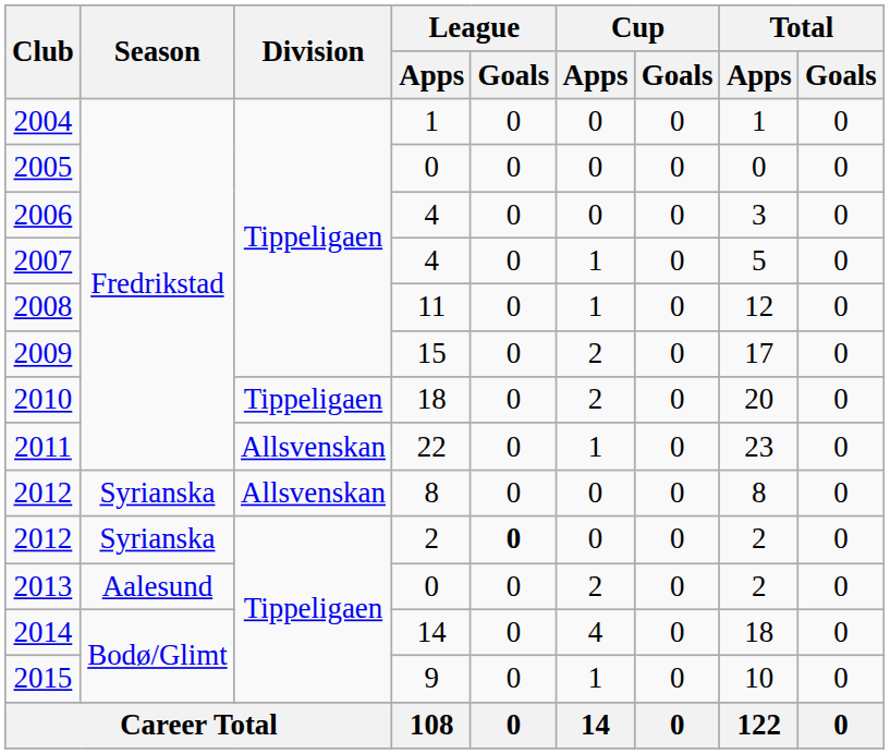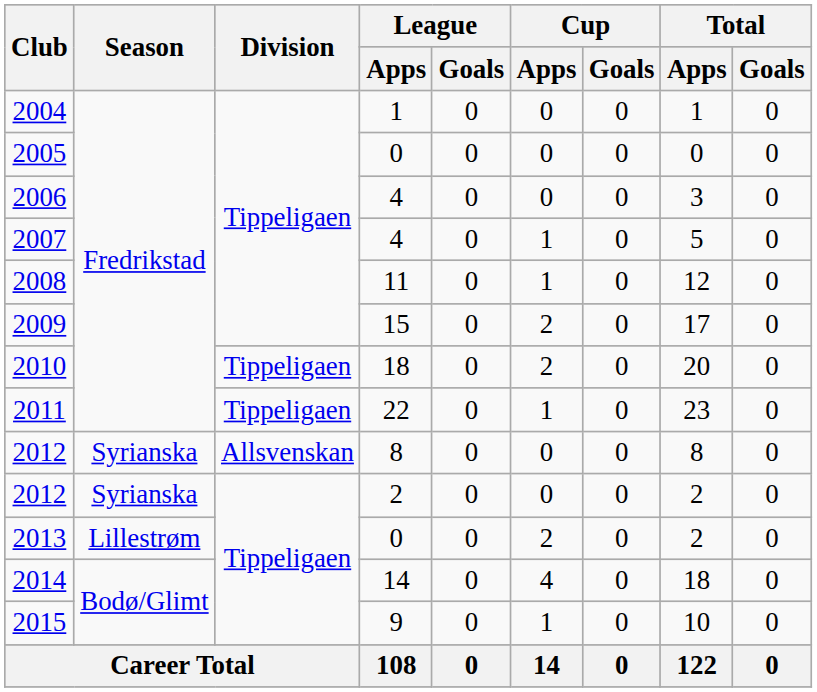 <table class="wikitable" style="text-align: center;">
 <tr>
 <th rowspan="2">Club</th>
 <th rowspan="2">Season</th>
 <th rowspan="2">Division</th>
 <th colspan="2">League</th>
 <th colspan="2">Cup</th>
 <th colspan="2">Total</th>
 </tr>
 <tr>
 <th>Apps</th>
 <th>Goals</th>
 <th>Apps</th>
 <th>Goals</th>
 <th>Apps</th>
 <th>Goals</th>
 </tr>
 <tr>
 <td><a href='#'>2004</a></td>
 <td rowspan="8" valign="center"><a href='#'>Fredrikstad</a></td>
 <td rowspan="6" valign="center"><a href='#'>Tippeligaen</a></td>
 <td>1</td>
 <td>0</td>
 <td>0</td>
 <td>0</td>
 <td>1</td>
 <td>0</td>
 </tr>
 <tr>
 <td><a href='#'>2005</a></td>
 <td>0</td>
 <td>0</td>
 <td>0</td>
 <td>0</td>
 <td>0</td>
 <td>0</td>
 </tr>
 <tr>
 <td><a href='#'>2006</a></td>
 <td>4</td>
 <td>0</td>
 <td>0</td>
 <td>0</td>
 <td>3</td>
 <td>0</td>
 </tr>
 <tr>
 <td><a href='#'>2007</a></td>
 <td>4</td>
 <td>0</td>
 <td>1</td>
 <td>0</td>
 <td>5</td>
 <td>0</td>
 </tr>
 <tr>
 <td><a href='#'>2008</a></td>
 <td>11</td>
 <td>0</td>
 <td>1</td>
 <td>0</td>
 <td>12</td>
 <td>0</td>
 </tr>
 <tr>
 <td><a href='#'>2009</a></td>
 <td>15</td>
 <td>0</td>
 <td>2</td>
 <td>0</td>
 <td>17</td>
 <td>0</td>
 </tr>
 <tr>
 <td><a href='#'>2010</a></td>
 <td rowspan="1" valign="center"><a href='#'>Tippeligaen</a></td>
 <td>18</td>
 <td>0</td>
 <td>2</td>
 <td>0</td>
 <td>20</td>
 <td>0</td>
 </tr>
 <tr>
 <td><a href='#'>2011</a></td>
-<td rowspan="1" valign="center"><a href='#'>Allsvenskan</a></td>
+<td rowspan="1" valign="center"><a href='#'>Tippeligaen</a></td>
 <td>22</td>
 <td>0</td>
 <td>1</td>
 <td>0</td>
 <td>23</td>
 <td>0</td>
 </tr>
 <tr>
 <td><a href='#'>2012</a></td>
 <td rowspan="1" valign="center"><a href='#'>Syrianska</a></td>
 <td rowspan="1" valign="center"><a href='#'>Allsvenskan</a></td>
 <td>8</td>
 <td>0</td>
 <td>0</td>
 <td>0</td>
 <td>8</td>
 <td>0</td>
 </tr>
 <tr>
 <td><a href='#'>2012</a></td>
 <td rowspan="1" valign="center"><a href='#'>Syrianska</a></td>
 <td rowspan="4" valign="center"><a href='#'>Tippeligaen</a></td>
 <td>2</td>
-<td><strong>0</strong></td>
+<td>0</td>
 <td>0</td>
 <td>0</td>
 <td>2</td>
 <td>0</td>
 </tr>
 <tr>
 <td><a href='#'>2013</a></td>
-<td rowspan="1" valign="center"><a href='#'>Aalesund</a></td>
+<td rowspan="1" valign="center"><a href='#'>Lillestrøm</a></td>
 <td>0</td>
 <td>0</td>
 <td>2</td>
 <td>0</td>
 <td>2</td>
 <td>0</td>
 </tr>
 <tr>
 <td><a href='#'>2014</a></td>
 <td rowspan="2" valign="center"><a href='#'>Bodø/Glimt</a></td>
 <td>14</td>
 <td>0</td>
 <td>4</td>
 <td>0</td>
 <td>18</td>
 <td>0</td>
 </tr>
 <tr>
 <td><a href='#'>2015</a></td>
 <td>9</td>
 <td>0</td>
 <td>1</td>
 <td>0</td>
 <td>10</td>
 <td>0</td>
 </tr>
 <tr>
 <th colspan="3">Career Total</th>
 <th>108</th>
 <th>0</th>
 <th>14</th>
 <th>0</th>
 <th>122</th>
 <th>0</th>
 </tr>
 </table>
